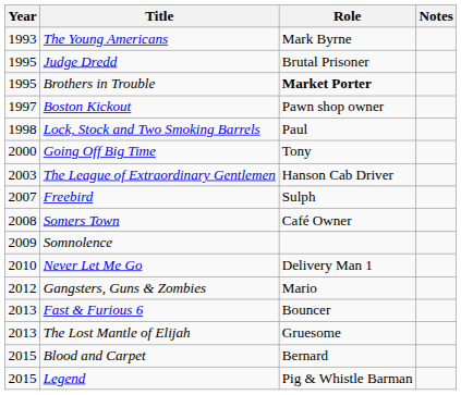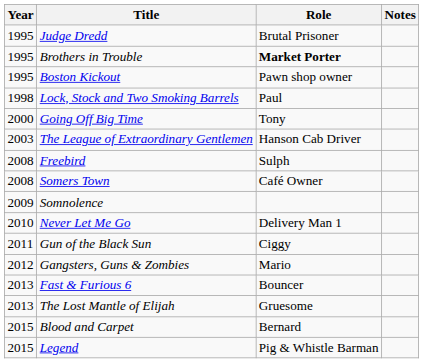 <table class="wikitable">
 <tr>
 <th>Year</th>
 <th>Title</th>
 <th>Role</th>
 <th>Notes</th>
-</tr>
-<tr>
-<td>1993</td>
-<td><em><a href='#'>The Young Americans</a></em></td>
-<td>Mark Byrne</td>
-<td></td>
 </tr>
 <tr>
 <td>1995</td>
 <td><em><a href='#'>Judge Dredd</a></em></td>
 <td>Brutal Prisoner</td>
 <td></td>
 </tr>
 <tr>
 <td>1995</td>
 <td><em>Brothers in Trouble</em></td>
 <td><strong>Market Porter</strong></td>
 <td></td>
 </tr>
 <tr>
-<td>1997</td>
+<td>1995</td>
 <td><em><a href='#'>Boston Kickout</a></em></td>
 <td>Pawn shop owner</td>
 <td></td>
 </tr>
 <tr>
 <td>1998</td>
 <td><em><a href='#'>Lock, Stock and Two Smoking Barrels</a></em></td>
 <td>Paul</td>
 <td></td>
 </tr>
 <tr>
 <td>2000</td>
 <td><em><a href='#'>Going Off Big Time</a></em></td>
 <td>Tony</td>
 <td></td>
 </tr>
 <tr>
 <td>2003</td>
 <td><em><a href='#'>The League of Extraordinary Gentlemen</a></em></td>
 <td>Hanson Cab Driver</td>
 <td></td>
 </tr>
 <tr>
-<td>2007</td>
+<td>2008</td>
 <td><em><a href='#'>Freebird</a></em></td>
 <td>Sulph</td>
 <td></td>
 </tr>
 <tr>
 <td>2008</td>
 <td><em><a href='#'>Somers Town</a></em></td>
 <td>Café Owner</td>
 <td></td>
 </tr>
 <tr>
 <td>2009</td>
 <td><em>Somnolence</em></td>
 <td></td>
 <td></td>
 </tr>
 <tr>
 <td>2010</td>
 <td><em><a href='#'>Never Let Me Go</a></em></td>
 <td>Delivery Man 1</td>
+<td></td>
+</tr>
+<tr>
+<td>2011</td>
+<td><em>Gun of the Black Sun</em></td>
+<td>Ciggy</td>
 <td></td>
 </tr>
 <tr>
 <td>2012</td>
 <td><em>Gangsters, Guns & Zombies</em></td>
 <td>Mario</td>
 <td></td>
 </tr>
 <tr>
 <td>2013</td>
 <td><em><a href='#'>Fast & Furious 6</a></em></td>
 <td>Bouncer</td>
 <td></td>
 </tr>
 <tr>
 <td>2013</td>
 <td><em>The Lost Mantle of Elijah</em></td>
 <td>Gruesome</td>
 <td></td>
 </tr>
 <tr>
 <td>2015</td>
 <td><em>Blood and Carpet</em></td>
 <td>Bernard</td>
 <td></td>
 </tr>
 <tr>
 <td>2015</td>
 <td><em><a href='#'>Legend</a></em></td>
 <td>Pig & Whistle Barman</td>
 <td></td>
 </tr>
 </table>
